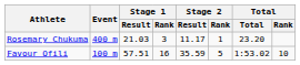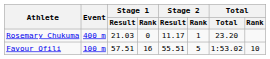 <table class="wikitable" style="font-size:90%">
 <tr>
 <th rowspan=2>Athlete</th>
 <th rowspan=2>Event</th>
 <th colspan=2>Stage 1</th>
 <th colspan=2>Stage 2</th>
 <th colspan=2>Total</th>
 </tr>
 <tr style="font-size:95%">
 <th>Result</th>
 <th>Rank</th>
 <th>Result</th>
 <th>Rank</th>
 <th>Total</th>
 <th>Rank</th>
 </tr>
 <tr align=center>
 <td align=left><a href='#'>Rosemary Chukuma</a></td>
 <td align=left><a href='#'>400 m</a></td>
 <td>21.03</td>
-<td>3</td>
+<td>0</td>
 <td>11.17</td>
 <td>1</td>
 <td>23.20</td>
 <td></td>
 </tr>
 <tr align=center>
 <td align=left><a href='#'>Favour Ofili</a></td>
 <td align=left><a href='#'>100 m</a></td>
 <td>57.51</td>
 <td>16</td>
-<td>35.59</td>
+<td>55.51</td>
 <td>5</td>
 <td>1:53.02</td>
 <td>10</td>
 </tr>
 </table>
